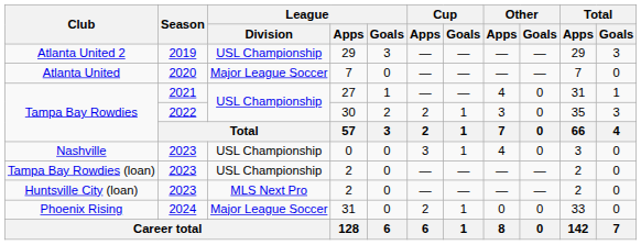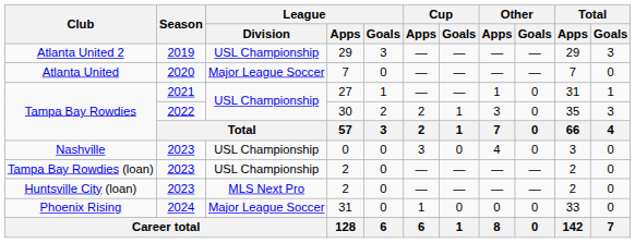 <table class=wikitable style=text-align:center>
 <tr>
 <th rowspan=2>Club</th>
 <th rowspan=2>Season</th>
 <th colspan=3>League</th>
 <th colspan=2>Cup</th>
 <th colspan=2>Other</th>
 <th colspan=2>Total</th>
 </tr>
 <tr>
 <th>Division</th>
 <th>Apps</th>
 <th>Goals</th>
 <th>Apps</th>
 <th>Goals</th>
 <th>Apps</th>
 <th>Goals</th>
 <th>Apps</th>
 <th>Goals</th>
 </tr>
 <tr>
 <td><a href='#'>Atlanta United 2</a></td>
 <td><a href='#'>2019</a></td>
 <td><a href='#'>USL Championship</a></td>
 <td>29</td>
 <td>3</td>
 <td>—</td>
 <td>—</td>
 <td>—</td>
 <td>—</td>
 <td>29</td>
 <td>3</td>
 </tr>
 <tr>
 <td><a href='#'>Atlanta United</a></td>
 <td><a href='#'>2020</a></td>
 <td><a href='#'>Major League Soccer</a></td>
 <td>7</td>
 <td>0</td>
 <td>—</td>
 <td>—</td>
 <td>—</td>
 <td>—</td>
 <td>7</td>
 <td>0</td>
 </tr>
 <tr>
 <td rowspan=3><a href='#'>Tampa Bay Rowdies</a></td>
 <td><a href='#'>2021</a></td>
 <td rowspan=2><a href='#'>USL Championship</a></td>
 <td>27</td>
 <td>1</td>
 <td>—</td>
 <td>—</td>
-<td>4</td>
+<td>1</td>
 <td>0</td>
 <td>31</td>
 <td>1</td>
 </tr>
 <tr>
 <td><a href='#'>2022</a></td>
 <td>30</td>
 <td>2</td>
 <td>2</td>
 <td>1</td>
 <td>3</td>
 <td>0</td>
 <td>35</td>
 <td>3</td>
 </tr>
 <tr>
 <th colspan="2">Total</th>
 <th>57</th>
 <th>3</th>
 <th>2</th>
 <th>1</th>
 <th>7</th>
 <th>0</th>
 <th>66</th>
 <th>4</th>
 </tr>
 <tr>
 <td><a href='#'>Nashville</a></td>
 <td><a href='#'>2023</a></td>
 <td>USL Championship</td>
 <td>0</td>
 <td>0</td>
 <td>3</td>
-<td>1</td>
+<td>0</td>
 <td>4</td>
 <td>0</td>
 <td>3</td>
 <td>0</td>
 </tr>
 <tr>
 <td><a href='#'>Tampa Bay Rowdies</a> (loan)</td>
 <td><a href='#'>2023</a></td>
 <td>USL Championship</td>
 <td>2</td>
 <td>0</td>
 <td>—</td>
 <td>—</td>
 <td>—</td>
 <td>—</td>
 <td>2</td>
 <td>0</td>
 </tr>
 <tr>
 <td><a href='#'>Huntsville City</a> (loan)</td>
 <td><a href='#'>2023</a></td>
 <td><a href='#'>MLS Next Pro</a></td>
 <td>2</td>
 <td>0</td>
 <td>—</td>
 <td>—</td>
 <td>—</td>
 <td>—</td>
 <td>2</td>
 <td>0</td>
 </tr>
 <tr>
 <td><a href='#'>Phoenix Rising</a></td>
 <td><a href='#'>2024</a></td>
 <td><a href='#'>Major League Soccer</a></td>
 <td>31</td>
 <td>0</td>
-<td>2</td>
 <td>1</td>
+<td>0</td>
 <td>0</td>
 <td>0</td>
 <td>33</td>
 <td>0</td>
 </tr>
 <tr>
 <th colspan=3>Career total</th>
 <th>128</th>
 <th>6</th>
 <th>6</th>
 <th>1</th>
 <th>8</th>
 <th>0</th>
 <th>142</th>
 <th>7</th>
 </tr>
 </table>
